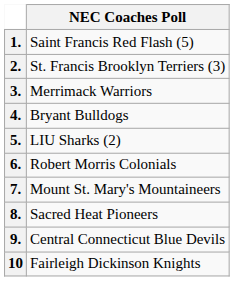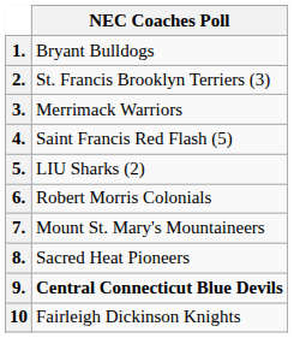 <table class="wikitable" style="white-space:nowrap; font-size:90%;">
 <tr>
 <td ! colspan=1 style="background:white; border-top-style:hidden; border-left-style:hidden;"></td>
 <th>NEC Coaches Poll</th>
 </tr>
 <tr>
 <th>1.</th>
-<td>Saint Francis Red Flash (5)</td>
+<td>Bryant Bulldogs</td>
 </tr>
 <tr>
 <th>2.</th>
 <td>St. Francis Brooklyn Terriers (3)</td>
 </tr>
 <tr>
 <th>3.</th>
 <td>Merrimack Warriors</td>
 </tr>
 <tr>
 <th>4.</th>
-<td>Bryant Bulldogs</td>
+<td>Saint Francis Red Flash (5)</td>
 </tr>
 <tr>
 <th>5.</th>
 <td>LIU Sharks (2)</td>
 </tr>
 <tr>
 <th>6.</th>
 <td>Robert Morris Colonials</td>
 </tr>
 <tr>
 <th>7.</th>
 <td>Mount St. Mary's Mountaineers</td>
 </tr>
 <tr>
 <th>8.</th>
 <td>Sacred Heat Pioneers</td>
 </tr>
 <tr>
 <th>9.</th>
-<td>Central Connecticut Blue Devils</td>
+<td><strong>Central Connecticut Blue Devils</strong></td>
 </tr>
 <tr>
 <th>10</th>
 <td>Fairleigh Dickinson Knights</td>
 </tr>
 </table>
